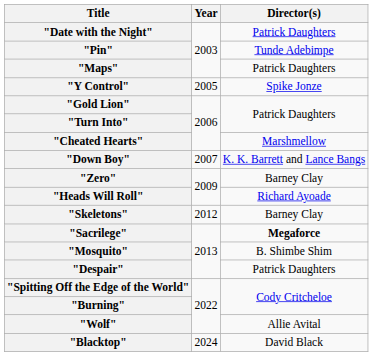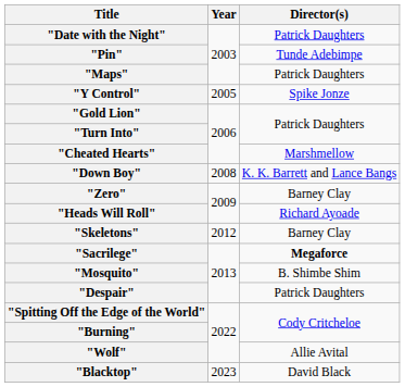 <table class="wikitable plainrowheaders" style="text-align:center;">
 <tr>
 <th scope="col">Title</th>
 <th scope="col">Year</th>
 <th scope="col">Director(s)</th>
 </tr>
 <tr>
 <th scope="row">"Date with the Night"</th>
 <td rowspan="3">2003</td>
 <td ! scope="row"><a href='#'>Patrick Daughters</a></td>
 </tr>
 <tr>
 <th scope="row">"Pin"</th>
 <td><a href='#'>Tunde Adebimpe</a></td>
 </tr>
 <tr>
 <th scope="row">"Maps"</th>
 <td>Patrick Daughters</td>
 </tr>
 <tr>
 <th scope="row">"Y Control"</th>
 <td>2005</td>
 <td><a href='#'>Spike Jonze</a></td>
 </tr>
 <tr>
 <th scope="row">"Gold Lion"</th>
 <td rowspan="3">2006</td>
 <td rowspan="2">Patrick Daughters</td>
 </tr>
 <tr>
 <th scope="row">"Turn Into"</th>
 </tr>
 <tr>
 <th scope="row">"Cheated Hearts"</th>
 <td><a href='#'>Marshmellow</a></td>
 </tr>
 <tr>
 <th scope="row">"Down Boy"</th>
-<td>2007</td>
+<td>2008</td>
 <td><a href='#'>K. K. Barrett</a> and <a href='#'>Lance Bangs</a></td>
 </tr>
 <tr>
 <th scope="row">"Zero"</th>
 <td rowspan="2">2009</td>
 <td>Barney Clay</td>
 </tr>
 <tr>
 <th scope="row">"Heads Will Roll"</th>
 <td><a href='#'>Richard Ayoade</a></td>
 </tr>
 <tr>
 <th scope="row">"Skeletons"</th>
 <td>2012</td>
 <td>Barney Clay</td>
 </tr>
 <tr>
 <th scope="row">"Sacrilege"</th>
 <td rowspan="3">2013</td>
 <td><strong>Megaforce</strong></td>
 </tr>
 <tr>
 <th scope="row">"Mosquito"</th>
 <td>B. Shimbe Shim</td>
 </tr>
 <tr>
 <th scope="row">"Despair"</th>
 <td>Patrick Daughters</td>
 </tr>
 <tr>
 <th scope="row">"Spitting Off the Edge of the World"<br></th>
 <td rowspan="3">2022</td>
 <td rowspan="2"><a href='#'>Cody Critcheloe</a></td>
 </tr>
 <tr>
 <th scope="row">"Burning"</th>
 </tr>
 <tr>
 <th scope="row">"Wolf"</th>
 <td>Allie Avital</td>
 </tr>
 <tr>
 <th scope="row">"Blacktop"</th>
-<td>2024</td>
+<td>2023</td>
 <td>David Black</td>
 </tr>
 </table>
